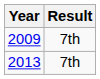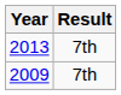 <table class="wikitable" style="text-align:center">
 <tr>
 <th>Year</th>
 <th>Result</th>
 </tr>
 <tr>
+<td><a href='#'>2013</a></td>
+<td>7th</td>
+</tr>
+<tr>
 <td><a href='#'>2009</a></td>
 <td>7th</td>
 </tr>
-<tr>
-<td><a href='#'>2013</a></td>
-<td>7th</td>
-</tr>
 </table>
